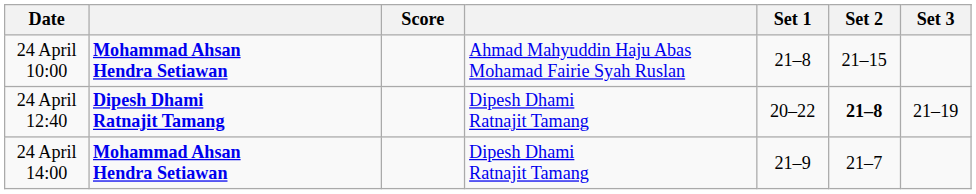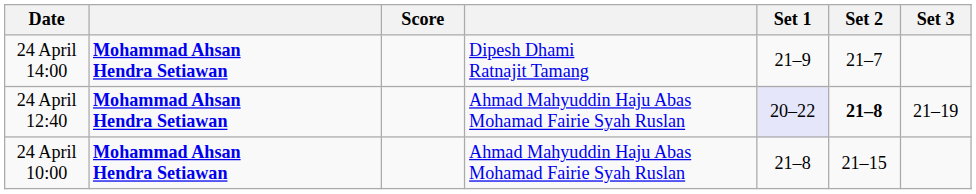 <table class="wikitable" style="text-align: center; font-size:90% ">
 <tr>
 <th width="60">Date</th>
 <th align="right" width="225"></th>
 <th width="60">Score</th>
 <th align="left" width="225"></th>
 <th width="50">Set 1</th>
 <th width="50">Set 2</th>
 <th width="50">Set 3</th>
 </tr>
 <tr>
+<td>24 April 14:00</td>
+<td align="left"><strong> <a href='#'>Mohammad Ahsan</a> <br>  <a href='#'>Hendra Setiawan</a></strong></td>
+<td align="center"></td>
+<td align="left"> <a href='#'>Dipesh Dhami</a> <br>  <a href='#'>Ratnajit Tamang</a></td>
+<td>21–9</td>
+<td>21–7</td>
+<td></td>
+</tr>
+<tr>
+<td>24 April 12:40</td>
+<td align="left"><strong> <a href='#'>Mohammad Ahsan</a> <br>  <a href='#'>Hendra Setiawan</a></strong></td>
+<td align="center"></td>
+<td align="left"> <a href='#'>Ahmad Mahyuddin Haju Abas</a> <br>  <a href='#'>Mohamad Fairie Syah Ruslan</a></td>
+<td style="background: lavender;">20–22</td>
+<td><strong>21–8</strong></td>
+<td>21–19</td>
+</tr>
+<tr>
 <td>24 April 10:00</td>
 <td align="left"><strong> <a href='#'>Mohammad Ahsan</a> <br>  <a href='#'>Hendra Setiawan</a></strong></td>
 <td align="center"></td>
 <td align="left"> <a href='#'>Ahmad Mahyuddin Haju Abas</a> <br>  <a href='#'>Mohamad Fairie Syah Ruslan</a></td>
 <td>21–8</td>
 <td>21–15</td>
 <td></td>
 </tr>
-<tr>
-<td>24 April 12:40</td>
-<td align="left"><strong> <a href='#'>Dipesh Dhami</a> <br>  <a href='#'>Ratnajit Tamang</a></strong></td>
-<td align="center"></td>
-<td align="left"> <a href='#'>Dipesh Dhami</a> <br>  <a href='#'>Ratnajit Tamang</a></td>
-<td>20–22</td>
-<td><strong>21–8</strong></td>
-<td>21–19</td>
-</tr>
-<tr>
-<td>24 April 14:00</td>
-<td align="left"><strong> <a href='#'>Mohammad Ahsan</a> <br>  <a href='#'>Hendra Setiawan</a></strong></td>
-<td align="center"></td>
-<td align="left"> <a href='#'>Dipesh Dhami</a> <br>  <a href='#'>Ratnajit Tamang</a></td>
-<td>21–9</td>
-<td>21–7</td>
-<td></td>
-</tr>
 </table>
